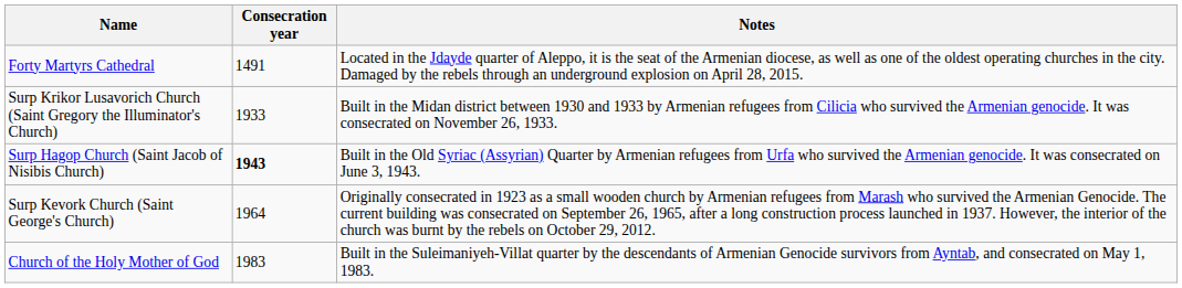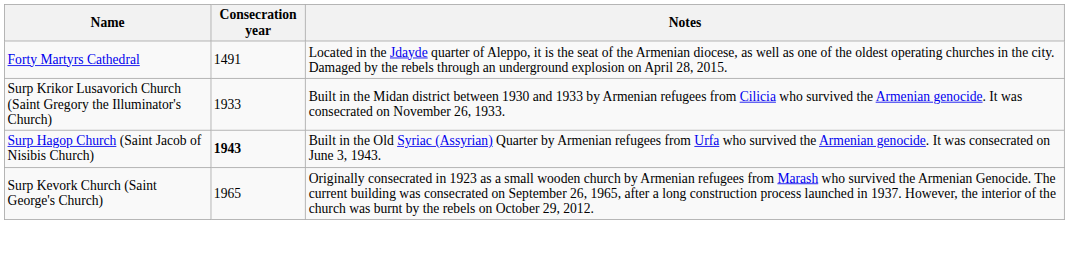 <table class="wikitable">
 <tr>
 <th>Name</th>
 <th>Consecration year</th>
 <th>Notes</th>
 </tr>
 <tr>
 <td><a href='#'>Forty Martyrs Cathedral</a></td>
 <td>1491</td>
 <td>Located in the <a href='#'>Jdayde</a> quarter of Aleppo, it is the seat of the Armenian diocese, as well as one of the oldest operating churches in the city. Damaged by the rebels through an underground explosion on April 28, 2015.</td>
 </tr>
 <tr>
 <td>Surp Krikor Lusavorich Church (Saint Gregory the Illuminator's Church)</td>
 <td>1933</td>
 <td>Built in the Midan district between 1930 and 1933 by Armenian refugees from <a href='#'>Cilicia</a> who survived the <a href='#'>Armenian genocide</a>. It was consecrated on November 26, 1933.</td>
 </tr>
 <tr>
 <td><a href='#'>Surp Hagop Church</a> (Saint Jacob of Nisibis Church)</td>
 <td><strong>1943</strong></td>
 <td>Built in the Old <a href='#'>Syriac (Assyrian)</a> Quarter by Armenian refugees from <a href='#'>Urfa</a> who survived the <a href='#'>Armenian genocide</a>. It was consecrated on June 3, 1943.</td>
 </tr>
 <tr>
 <td>Surp Kevork Church (Saint George's Church)</td>
-<td>1964</td>
+<td>1965</td>
 <td>Originally consecrated in 1923 as a small wooden church by Armenian refugees from <a href='#'>Marash</a> who survived the Armenian Genocide. The current building was consecrated on September 26, 1965, after a long construction process launched in 1937. However, the interior of the church was burnt by the rebels on  October 29, 2012.</td>
 </tr>
-<tr>
-<td><a href='#'>Church of the Holy Mother of God</a></td>
-<td>1983</td>
-<td>Built in the Suleimaniyeh-Villat quarter by the descendants of Armenian Genocide survivors from <a href='#'>Ayntab</a>, and consecrated on May 1, 1983.</td>
-</tr>
 </table>
